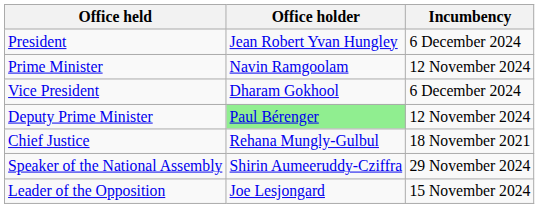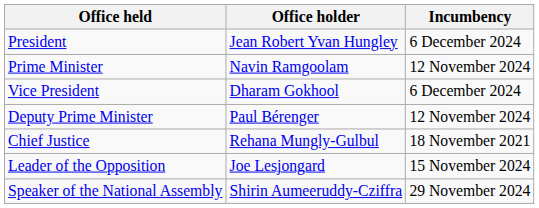 <table class="wikitable">
 <tr>
 <th>Office held</th>
 <th>Office holder</th>
 <th>Incumbency</th>
 </tr>
 <tr>
 <td><a href='#'>President</a></td>
 <td><a href='#'>Jean Robert Yvan Hungley</a></td>
 <td>6 December 2024</td>
 </tr>
 <tr>
 <td><a href='#'>Prime Minister</a></td>
 <td><a href='#'>Navin Ramgoolam</a></td>
 <td>12 November 2024</td>
 </tr>
 <tr>
 <td><a href='#'>Vice President</a></td>
 <td><a href='#'>Dharam Gokhool</a></td>
 <td>6 December 2024</td>
 </tr>
 <tr>
 <td><a href='#'>Deputy Prime Minister</a></td>
-<td style="background: lightgreen;"><a href='#'>Paul Bérenger</a></td>
+<td><a href='#'>Paul Bérenger</a></td>
 <td>12 November 2024</td>
 </tr>
 <tr>
 <td><a href='#'>Chief Justice</a></td>
 <td><a href='#'>Rehana Mungly-Gulbul</a></td>
 <td>18 November 2021</td>
 </tr>
 <tr>
+<td><a href='#'>Leader of the Opposition</a></td>
+<td><a href='#'>Joe Lesjongard</a></td>
+<td>15 November 2024</td>
+</tr>
+<tr>
 <td><a href='#'>Speaker of the National Assembly</a></td>
 <td><a href='#'>Shirin Aumeeruddy-Cziffra</a></td>
 <td>29 November 2024</td>
 </tr>
-<tr>
-<td><a href='#'>Leader of the Opposition</a></td>
-<td><a href='#'>Joe Lesjongard</a></td>
-<td>15 November 2024</td>
-</tr>
 </table>
